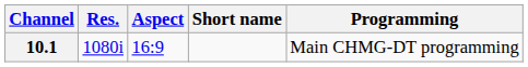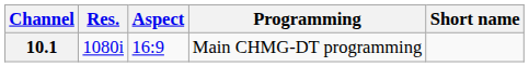 <table class="wikitable">
 <tr>
 <th><a href='#'>Channel</a></th>
 <th><a href='#'>Res.</a></th>
 <th><a href='#'>Aspect</a></th>
+<th>Programming</th>
 <th>Short name</th>
-<th>Programming</th>
 </tr>
 <tr>
 <th scope = "row">10.1</th>
 <td><a href='#'>1080i</a></td>
 <td><a href='#'>16:9</a></td>
+<td>Main CHMG-DT programming</td>
 <td></td>
-<td>Main CHMG-DT programming</td>
 </tr>
 </table>
